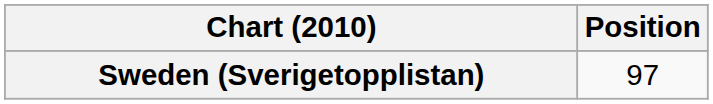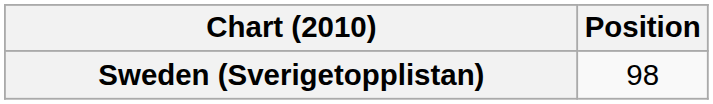 <table class="wikitable sortable plainrowheaders" style="text-align:center">
 <tr>
 <th scope="col" style="width:19em;">Chart (2010)</th>
 <th scope="col">Position</th>
 </tr>
 <tr>
 <th scope="row">Sweden (Sverigetopplistan)</th>
-<td>97</td>
+<td>98</td>
 </tr>
 </table>
